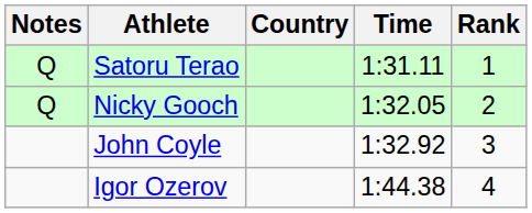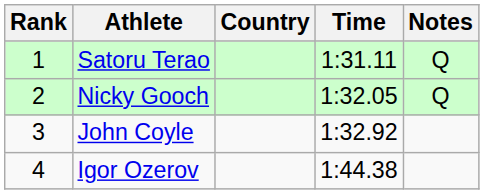 <table class="wikitable" style="text-align:center">
 <tr>
-<th>Notes</th>
+<th>Rank</th>
 <th>Athlete</th>
 <th>Country</th>
 <th>Time</th>
-<th>Rank</th>
+<th>Notes</th>
 </tr>
 <tr bgcolor=ccffcc>
-<td>Q</td>
+<td>1</td>
 <td align=left><a href='#'>Satoru Terao</a></td>
 <td align=left></td>
 <td>1:31.11</td>
-<td>1</td>
+<td>Q</td>
 </tr>
 <tr bgcolor=ccffcc>
-<td>Q</td>
+<td>2</td>
 <td align=left><a href='#'>Nicky Gooch</a></td>
 <td align=left></td>
 <td>1:32.05</td>
-<td>2</td>
+<td>Q</td>
 </tr>
 <tr>
-<td></td>
+<td>3</td>
 <td align=left><a href='#'>John Coyle</a></td>
 <td align=left></td>
 <td>1:32.92</td>
-<td>3</td>
+<td></td>
 </tr>
 <tr>
-<td></td>
+<td>4</td>
 <td align=left><a href='#'>Igor Ozerov</a></td>
 <td align=left></td>
 <td>1:44.38</td>
-<td>4</td>
+<td></td>
 </tr>
 </table>
